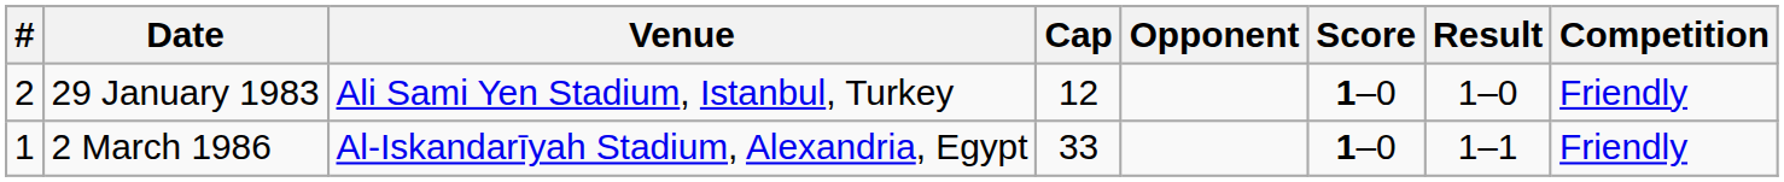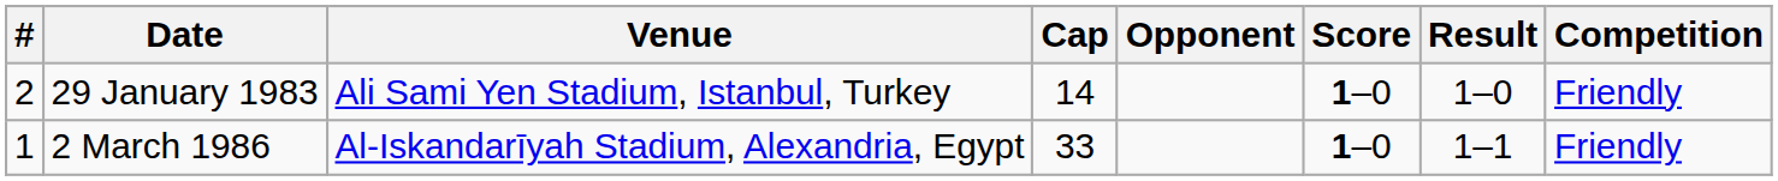 <table class="wikitable sortable" style="font-size:90%">
 <tr>
 <th>#</th>
 <th>Date</th>
 <th>Venue</th>
 <th>Cap</th>
 <th>Opponent</th>
 <th>Score</th>
 <th>Result</th>
 <th>Competition</th>
 </tr>
 <tr>
 <td>2</td>
 <td>29 January 1983</td>
 <td><a href='#'>Ali Sami Yen Stadium</a>, <a href='#'>Istanbul</a>, Turkey</td>
-<td align=center>12</td>
+<td align=center>14</td>
 <td></td>
 <td align=center><strong>1</strong>–0</td>
 <td align=center>1–0</td>
 <td><a href='#'>Friendly</a></td>
 </tr>
 <tr>
 <td>1</td>
 <td>2 March 1986</td>
 <td><a href='#'>Al-Iskandarīyah Stadium</a>, <a href='#'>Alexandria</a>, Egypt</td>
 <td align=center>33</td>
 <td></td>
 <td align=center><strong>1</strong>–0</td>
 <td align=center>1–1</td>
 <td><a href='#'>Friendly</a></td>
 </tr>
 </table>
